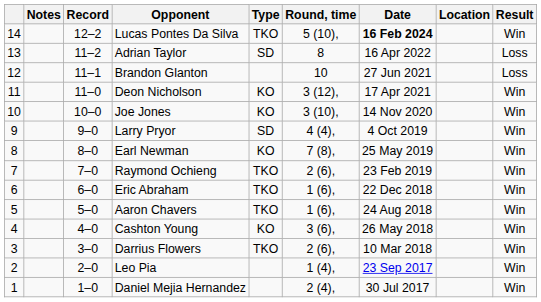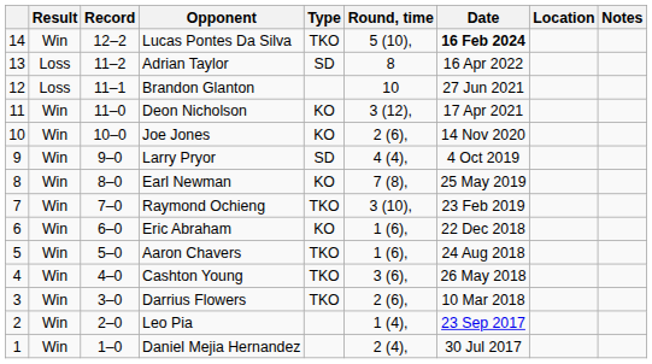 <table class="wikitable" style="text-align:center; font-size:95%">
 <tr>
 <th></th>
-<th>Notes</th>
+<th>Result</th>
 <th>Record</th>
 <th>Opponent</th>
 <th>Type</th>
 <th>Round, time</th>
 <th>Date</th>
 <th>Location</th>
-<th>Result</th>
+<th>Notes</th>
 </tr>
 <tr>
 <td>14</td>
-<td></td>
+<td>Win</td>
 <td>12–2</td>
 <td style="text-align:left;">Lucas Pontes Da Silva</td>
 <td>TKO</td>
 <td>5 (10), </td>
 <td><strong>16 Feb 2024</strong></td>
 <td style="text-align:left;"></td>
-<td>Win</td>
+<td></td>
 </tr>
 <tr>
 <td>13</td>
-<td></td>
+<td>Loss</td>
 <td>11–2</td>
 <td style="text-align:left;">Adrian Taylor</td>
 <td>SD</td>
 <td>8</td>
 <td>16 Apr 2022</td>
 <td style="text-align:left;"></td>
-<td>Loss</td>
+<td></td>
 </tr>
 <tr>
 <td>12</td>
-<td></td>
+<td>Loss</td>
 <td>11–1</td>
 <td style="text-align:left;">Brandon Glanton</td>
 <td></td>
 <td>10</td>
 <td>27 Jun 2021</td>
 <td style="text-align:left;"></td>
-<td>Loss</td>
+<td></td>
 </tr>
 <tr>
 <td>11</td>
-<td></td>
+<td>Win</td>
 <td>11–0</td>
 <td style="text-align:left;">Deon Nicholson</td>
 <td>KO</td>
 <td>3 (12), </td>
 <td>17 Apr 2021</td>
 <td style="text-align:left;"></td>
-<td>Win</td>
+<td></td>
 </tr>
 <tr>
 <td>10</td>
-<td></td>
+<td>Win</td>
 <td>10–0</td>
 <td style="text-align:left;">Joe Jones</td>
 <td>KO</td>
-<td>3 (10), </td>
+<td>2 (6), </td>
 <td>14 Nov 2020</td>
 <td style="text-align:left;"></td>
-<td>Win</td>
+<td></td>
 </tr>
 <tr>
 <td>9</td>
-<td></td>
+<td>Win</td>
 <td>9–0</td>
 <td style="text-align:left;">Larry Pryor</td>
 <td>SD</td>
 <td>4 (4), </td>
 <td>4 Oct 2019</td>
 <td style="text-align:left;"></td>
-<td>Win</td>
+<td></td>
 </tr>
 <tr>
 <td>8</td>
-<td></td>
+<td>Win</td>
 <td>8–0</td>
 <td style="text-align:left;">Earl Newman</td>
 <td>KO</td>
 <td>7 (8), </td>
 <td>25 May 2019</td>
 <td style="text-align:left;"></td>
-<td>Win</td>
+<td></td>
 </tr>
 <tr>
 <td>7</td>
-<td></td>
+<td>Win</td>
 <td>7–0</td>
 <td style="text-align:left;">Raymond Ochieng</td>
 <td>TKO</td>
-<td>2 (6), </td>
+<td>3 (10), </td>
 <td>23 Feb 2019</td>
 <td style="text-align:left;"></td>
-<td>Win</td>
+<td></td>
 </tr>
 <tr>
 <td>6</td>
-<td></td>
+<td>Win</td>
 <td>6–0</td>
 <td style="text-align:left;">Eric Abraham</td>
-<td>TKO</td>
+<td>KO</td>
 <td>1 (6), </td>
 <td>22 Dec 2018</td>
 <td style="text-align:left;"></td>
-<td>Win</td>
+<td></td>
 </tr>
 <tr>
 <td>5</td>
-<td></td>
+<td>Win</td>
 <td>5–0</td>
 <td style="text-align:left;">Aaron Chavers</td>
 <td>TKO</td>
 <td>1 (6), </td>
 <td>24 Aug 2018</td>
 <td style="text-align:left;"></td>
-<td>Win</td>
+<td></td>
 </tr>
 <tr>
 <td>4</td>
-<td></td>
+<td>Win</td>
 <td>4–0</td>
 <td style="text-align:left;">Cashton Young</td>
-<td>KO</td>
+<td>TKO</td>
 <td>3 (6), </td>
 <td>26 May 2018</td>
 <td style="text-align:left;"></td>
-<td>Win</td>
+<td></td>
 </tr>
 <tr>
 <td>3</td>
-<td></td>
+<td>Win</td>
 <td>3–0</td>
 <td style="text-align:left;">Darrius Flowers</td>
 <td>TKO</td>
 <td>2 (6), </td>
 <td>10 Mar 2018</td>
 <td style="text-align:left;"></td>
-<td>Win</td>
+<td></td>
 </tr>
 <tr>
 <td>2</td>
-<td></td>
+<td>Win</td>
 <td>2–0</td>
 <td style="text-align:left;">Leo Pia</td>
 <td></td>
 <td>1 (4), </td>
 <td><a href='#'>23 Sep 2017</a></td>
 <td style="text-align:left;"></td>
-<td>Win</td>
+<td></td>
 </tr>
 <tr>
 <td>1</td>
-<td style="text-align:left;"></td>
+<td>Win</td>
 <td>1–0</td>
 <td style="text-align:left;">Daniel Mejia Hernandez</td>
 <td></td>
 <td>2 (4), </td>
 <td>30 Jul 2017</td>
 <td style="text-align:left;"></td>
-<td>Win</td>
+<td style="text-align:left;"></td>
 </tr>
 </table>
